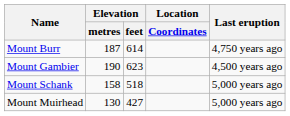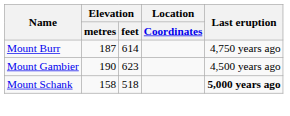 <table class="wikitable sortable" style="text-align: left; ">
 <tr>
 <th rowspan="2">Name</th>
 <th colspan ="2">Elevation</th>
 <th>Location</th>
 <th rowspan="2">Last eruption</th>
 </tr>
 <tr>
 <th>metres</th>
 <th>feet</th>
 <th><a href='#'>Coordinates</a></th>
 </tr>
 <tr align="right">
 <td align="left"><a href='#'>Mount Burr</a></td>
 <td>187</td>
 <td>614</td>
 <td></td>
 <td>4,750 years ago</td>
 </tr>
 <tr align="right">
 <td align="left"><a href='#'>Mount Gambier</a></td>
 <td>190</td>
 <td>623</td>
 <td></td>
 <td>4,500 years ago</td>
 </tr>
 <tr align="right">
 <td align="left"><a href='#'>Mount Schank</a></td>
 <td>158</td>
 <td>518</td>
 <td></td>
-<td>5,000 years ago</td>
-</tr>
-<tr align="right">
-<td align="left">Mount Muirhead</td>
-<td>130</td>
-<td>427</td>
-<td></td>
-<td>5,000 years ago</td>
+<td><strong>5,000 years ago</strong></td>
 </tr>
 </table>
